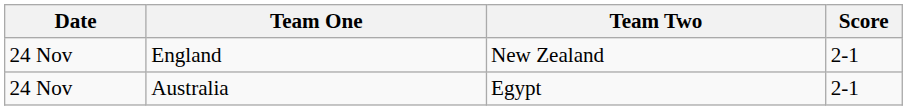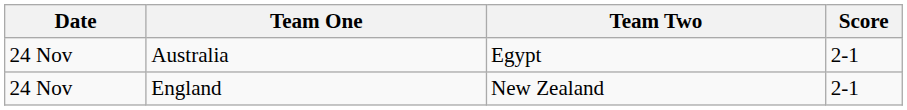 <table class="wikitable">
 <tr>
 <th width=100>Date</th>
 <th width=250>Team One</th>
 <th width=250>Team Two</th>
 <th width=50>Score</th>
 </tr>
 <tr>
 <td>24 Nov</td>
+<td> Australia</td>
+<td> Egypt</td>
+<td>2-1</td>
+</tr>
+<tr>
+<td>24 Nov</td>
 <td> England</td>
 <td> New Zealand</td>
 <td>2-1</td>
 </tr>
-<tr>
-<td>24 Nov</td>
-<td> Australia</td>
-<td> Egypt</td>
-<td>2-1</td>
-</tr>
 </table>
